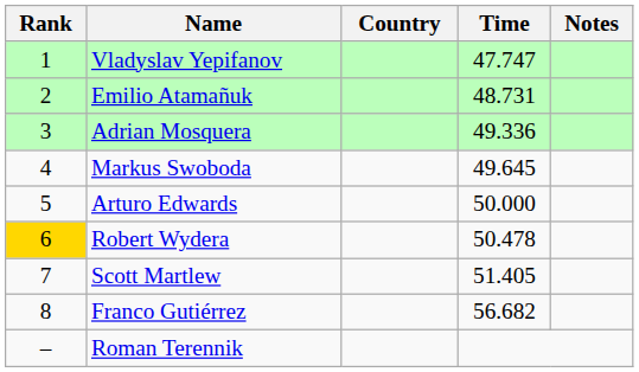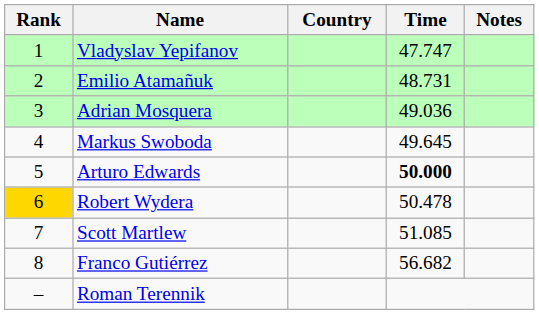 <table class="wikitable" style="text-align:center;width: 50%">
 <tr>
 <th>Rank</th>
 <th>Name</th>
 <th>Country</th>
 <th>Time</th>
 <th>Notes</th>
 </tr>
 <tr bgcolor=bbffbb>
 <td>1</td>
 <td align="left"><a href='#'>Vladyslav Yepifanov</a></td>
 <td align="left"></td>
 <td>47.747</td>
 <td></td>
 </tr>
 <tr bgcolor=bbffbb>
 <td>2</td>
 <td align="left"><a href='#'>Emilio Atamañuk</a></td>
 <td align="left"></td>
 <td>48.731</td>
 <td></td>
 </tr>
 <tr bgcolor=bbffbb>
 <td>3</td>
 <td align="left"><a href='#'>Adrian Mosquera</a></td>
 <td align="left"></td>
-<td>49.336</td>
+<td>49.036</td>
 <td></td>
 </tr>
 <tr>
 <td>4</td>
 <td align="left"><a href='#'>Markus Swoboda</a></td>
 <td align="left"></td>
 <td>49.645</td>
 <td></td>
 </tr>
 <tr>
 <td>5</td>
 <td align="left"><a href='#'>Arturo Edwards</a></td>
 <td align="left"></td>
-<td>50.000</td>
+<td><strong>50.000</strong></td>
 <td></td>
 </tr>
 <tr>
 <td style="background: gold;">6</td>
 <td align="left"><a href='#'>Robert Wydera</a></td>
 <td align="left"></td>
 <td>50.478</td>
 <td></td>
 </tr>
 <tr>
 <td>7</td>
 <td align="left"><a href='#'>Scott Martlew</a></td>
 <td align="left"></td>
-<td>51.405</td>
+<td>51.085</td>
 <td></td>
 </tr>
 <tr>
 <td>8</td>
 <td align="left"><a href='#'>Franco Gutiérrez</a></td>
 <td align="left"></td>
 <td>56.682</td>
 <td></td>
 </tr>
 <tr>
 <td>–</td>
 <td align="left"><a href='#'>Roman Terennik</a></td>
 <td align="left"></td>
 <td colspan=2></td>
 </tr>
 </table>
